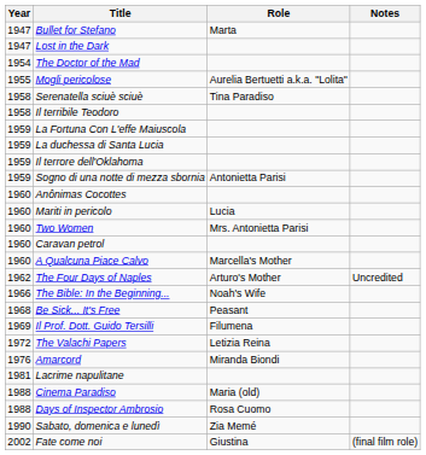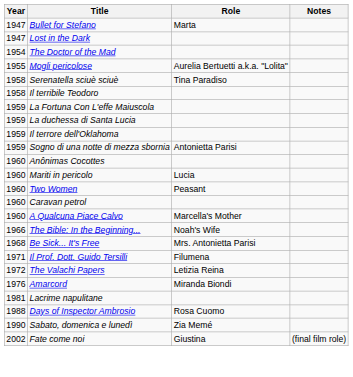 <table class="wikitable" style="font-size: 90%;">
 <tr>
 <th>Year</th>
 <th>Title</th>
 <th>Role</th>
 <th>Notes</th>
 </tr>
 <tr>
 <td>1947</td>
 <td><em><a href='#'>Bullet for Stefano</a></em></td>
 <td>Marta</td>
 <td></td>
 </tr>
 <tr>
 <td>1947</td>
 <td><em><a href='#'>Lost in the Dark</a></em></td>
 <td></td>
 <td></td>
 </tr>
 <tr>
 <td>1954</td>
 <td><em><a href='#'>The Doctor of the Mad</a></em></td>
 <td></td>
 <td></td>
 </tr>
 <tr>
 <td>1955</td>
 <td><em><a href='#'>Mogli pericolose</a></em></td>
 <td>Aurelia Bertuetti a.k.a. "Lolita"</td>
 <td></td>
 </tr>
 <tr>
 <td>1958</td>
 <td><em>Serenatella sciuè sciuè</em></td>
 <td>Tina Paradiso</td>
 <td></td>
 </tr>
 <tr>
 <td>1958</td>
 <td><em>Il terribile Teodoro</em></td>
 <td></td>
 <td></td>
 </tr>
 <tr>
 <td>1959</td>
 <td><em>La Fortuna Con L'effe Maiuscola</em></td>
 <td></td>
 <td></td>
 </tr>
 <tr>
 <td>1959</td>
 <td><em>La duchessa di Santa Lucia</em></td>
 <td></td>
 <td></td>
 </tr>
 <tr>
 <td>1959</td>
 <td><em>Il terrore dell'Oklahoma</em></td>
 <td></td>
 <td></td>
 </tr>
 <tr>
 <td>1959</td>
 <td><em>Sogno di una notte di mezza sbornia</em></td>
 <td>Antonietta Parisi</td>
 <td></td>
 </tr>
 <tr>
 <td>1960</td>
 <td><em>Anônimas Cocottes</em></td>
 <td></td>
 <td></td>
 </tr>
 <tr>
 <td>1960</td>
 <td><em>Mariti in pericolo</em></td>
 <td>Lucia</td>
 <td></td>
 </tr>
 <tr>
 <td>1960</td>
 <td><em><a href='#'>Two Women</a></em></td>
-<td>Mrs. Antonietta Parisi</td>
+<td>Peasant</td>
 <td></td>
 </tr>
 <tr>
 <td>1960</td>
 <td><em>Caravan petrol</em></td>
 <td></td>
 <td></td>
 </tr>
 <tr>
 <td>1960</td>
 <td><em><a href='#'>A Qualcuna Piace Calvo</a></em></td>
 <td>Marcella's Mother</td>
 <td></td>
 </tr>
 <tr>
-<td>1962</td>
-<td><em><a href='#'>The Four Days of Naples</a></em></td>
-<td>Arturo's Mother</td>
-<td>Uncredited</td>
-</tr>
-<tr>
 <td>1966</td>
 <td><em><a href='#'>The Bible: In the Beginning...</a></em></td>
 <td>Noah's Wife</td>
 <td></td>
 </tr>
 <tr>
 <td>1968</td>
 <td><em><a href='#'>Be Sick... It's Free</a></em></td>
-<td>Peasant</td>
+<td>Mrs. Antonietta Parisi</td>
 <td></td>
 </tr>
 <tr>
-<td>1969</td>
+<td>1971</td>
 <td><em><a href='#'>Il Prof. Dott. Guido Tersilli</a></em></td>
 <td>Filumena</td>
 <td></td>
 </tr>
 <tr>
 <td>1972</td>
 <td><em><a href='#'>The Valachi Papers</a></em></td>
 <td>Letizia Reina</td>
 <td></td>
 </tr>
 <tr>
 <td>1976</td>
 <td><em><a href='#'>Amarcord</a></em></td>
 <td>Miranda Biondi</td>
 <td></td>
 </tr>
 <tr>
 <td>1981</td>
 <td><em>Lacrime napulitane</em></td>
 <td></td>
 <td></td>
 </tr>
 <tr>
 <td>1988</td>
-<td><em><a href='#'>Cinema Paradiso</a></em></td>
-<td>Maria (old)</td>
-<td></td>
-</tr>
-<tr>
-<td>1988</td>
 <td><em><a href='#'>Days of Inspector Ambrosio</a></em></td>
 <td>Rosa Cuomo</td>
 <td></td>
 </tr>
 <tr>
 <td>1990</td>
 <td><em>Sabato, domenica e lunedì</em></td>
 <td>Zia Memé</td>
 <td></td>
 </tr>
 <tr>
 <td>2002</td>
 <td><em>Fate come noi</em></td>
 <td>Giustina</td>
 <td>(final film role)</td>
 </tr>
 </table>
